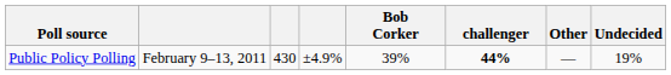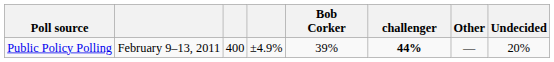 <table class="wikitable" style="text-align:center">
 <tr valign= bottom>
 <th>Poll source</th>
 <th></th>
 <th></th>
 <th></th>
 <th style="width:100px;">Bob<br>Corker</th>
 <th style="width:100px;"><br>challenger</th>
 <th>Other</th>
 <th>Undecided</th>
 </tr>
 <tr>
 <td align=left><a href='#'>Public Policy Polling</a></td>
 <td>February 9–13, 2011</td>
-<td>430</td>
+<td>400</td>
 <td>±4.9%</td>
 <td>39%</td>
 <td><strong>44%</strong></td>
 <td>—</td>
-<td>19%</td>
+<td>20%</td>
 </tr>
 </table>
